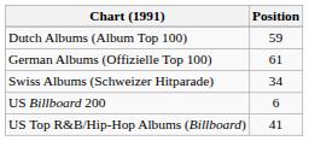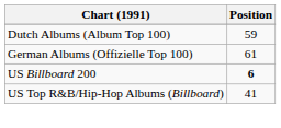 <table class="wikitable sortable">
 <tr>
 <th>Chart (1991)</th>
 <th>Position</th>
 </tr>
 <tr>
 </tr>
 <tr>
 <td>Dutch Albums (Album Top 100)</td>
 <td align="center">59</td>
 </tr>
 <tr>
 <td>German Albums (Offizielle Top 100)</td>
 <td align="center">61</td>
 </tr>
 <tr>
-<td>Swiss Albums (Schweizer Hitparade)</td>
-<td align="center">34</td>
-</tr>
-<tr>
 <td>US <em>Billboard</em> 200</td>
-<td align="center">6</td>
+<td align="center"><strong>6</strong></td>
 </tr>
 <tr>
 <td>US Top R&B/Hip-Hop Albums (<em>Billboard</em>)</td>
 <td align="center">41</td>
 </tr>
 </table>
